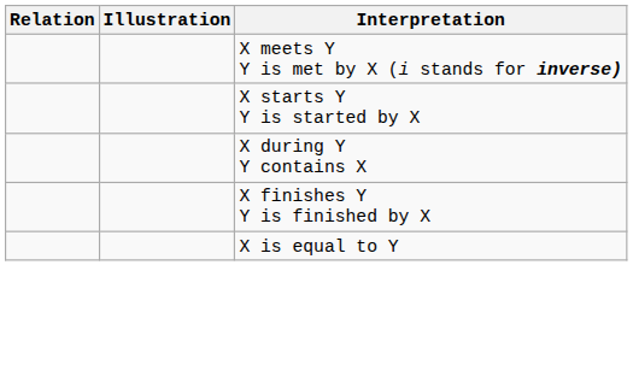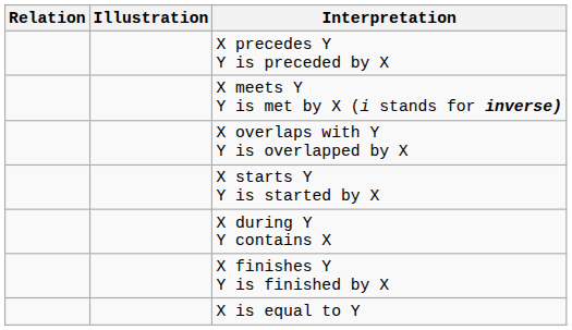 <table class="wikitable">
 <tr>
 <th>Relation</th>
 <th>Illustration</th>
 <th>Interpretation</th>
 </tr>
 <tr>
 <td><br></td>
 <td></td>
+<td>X precedes Y<br>Y is preceded by X</td>
+</tr>
+<tr>
+<td><br></td>
+<td></td>
 <td>X meets Y<br>Y is met by X (<em>i</em> stands for <strong><em>i<strong>nverse<em>)</td>
+</tr>
+<tr>
+<td><br></td>
+<td></td>
+<td>X overlaps with Y<br>Y is overlapped by X</td>
 </tr>
 <tr>
 <td><br></td>
 <td></td>
 <td>X starts Y<br>Y is started by X</td>
 </tr>
 <tr>
 <td><br></td>
 <td></td>
 <td>X during Y<br>Y contains X</td>
 </tr>
 <tr>
 <td><br></td>
 <td></td>
 <td>X finishes Y<br>Y is finished by X</td>
 </tr>
 <tr>
 <td></td>
 <td></td>
 <td>X is equal to Y</td>
 </tr>
 </table>
